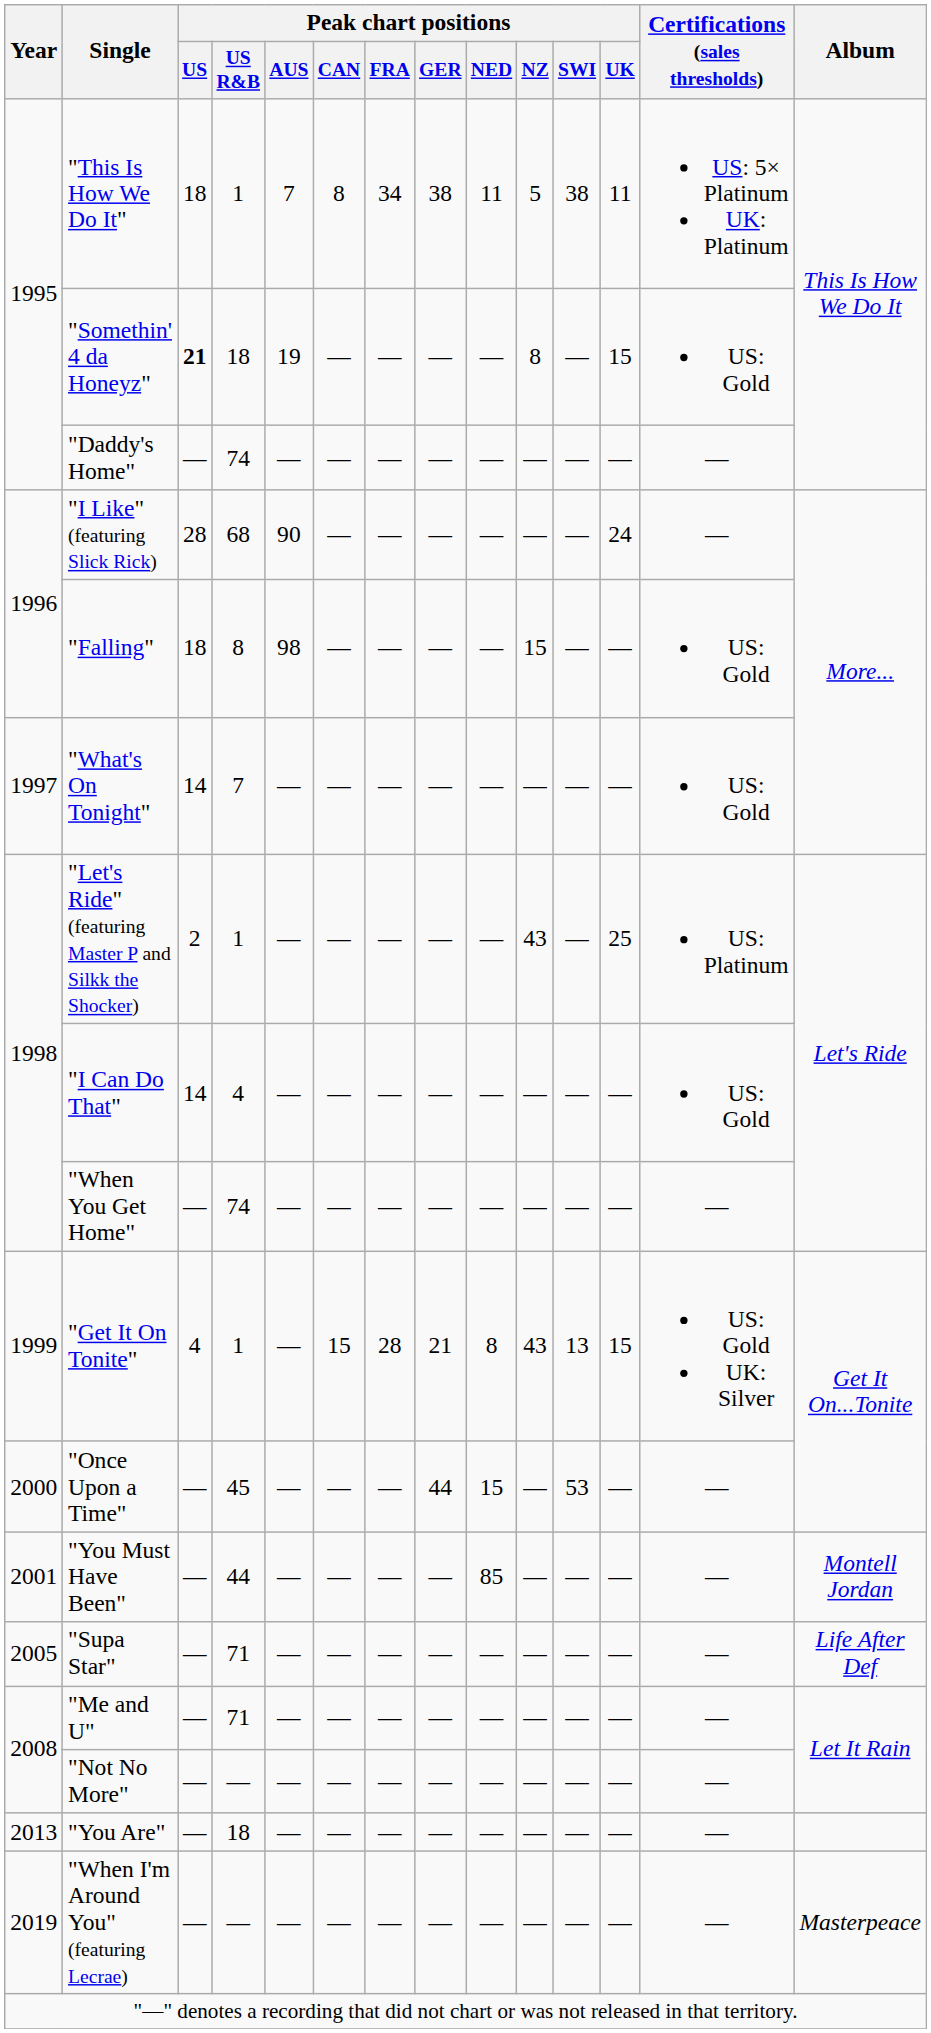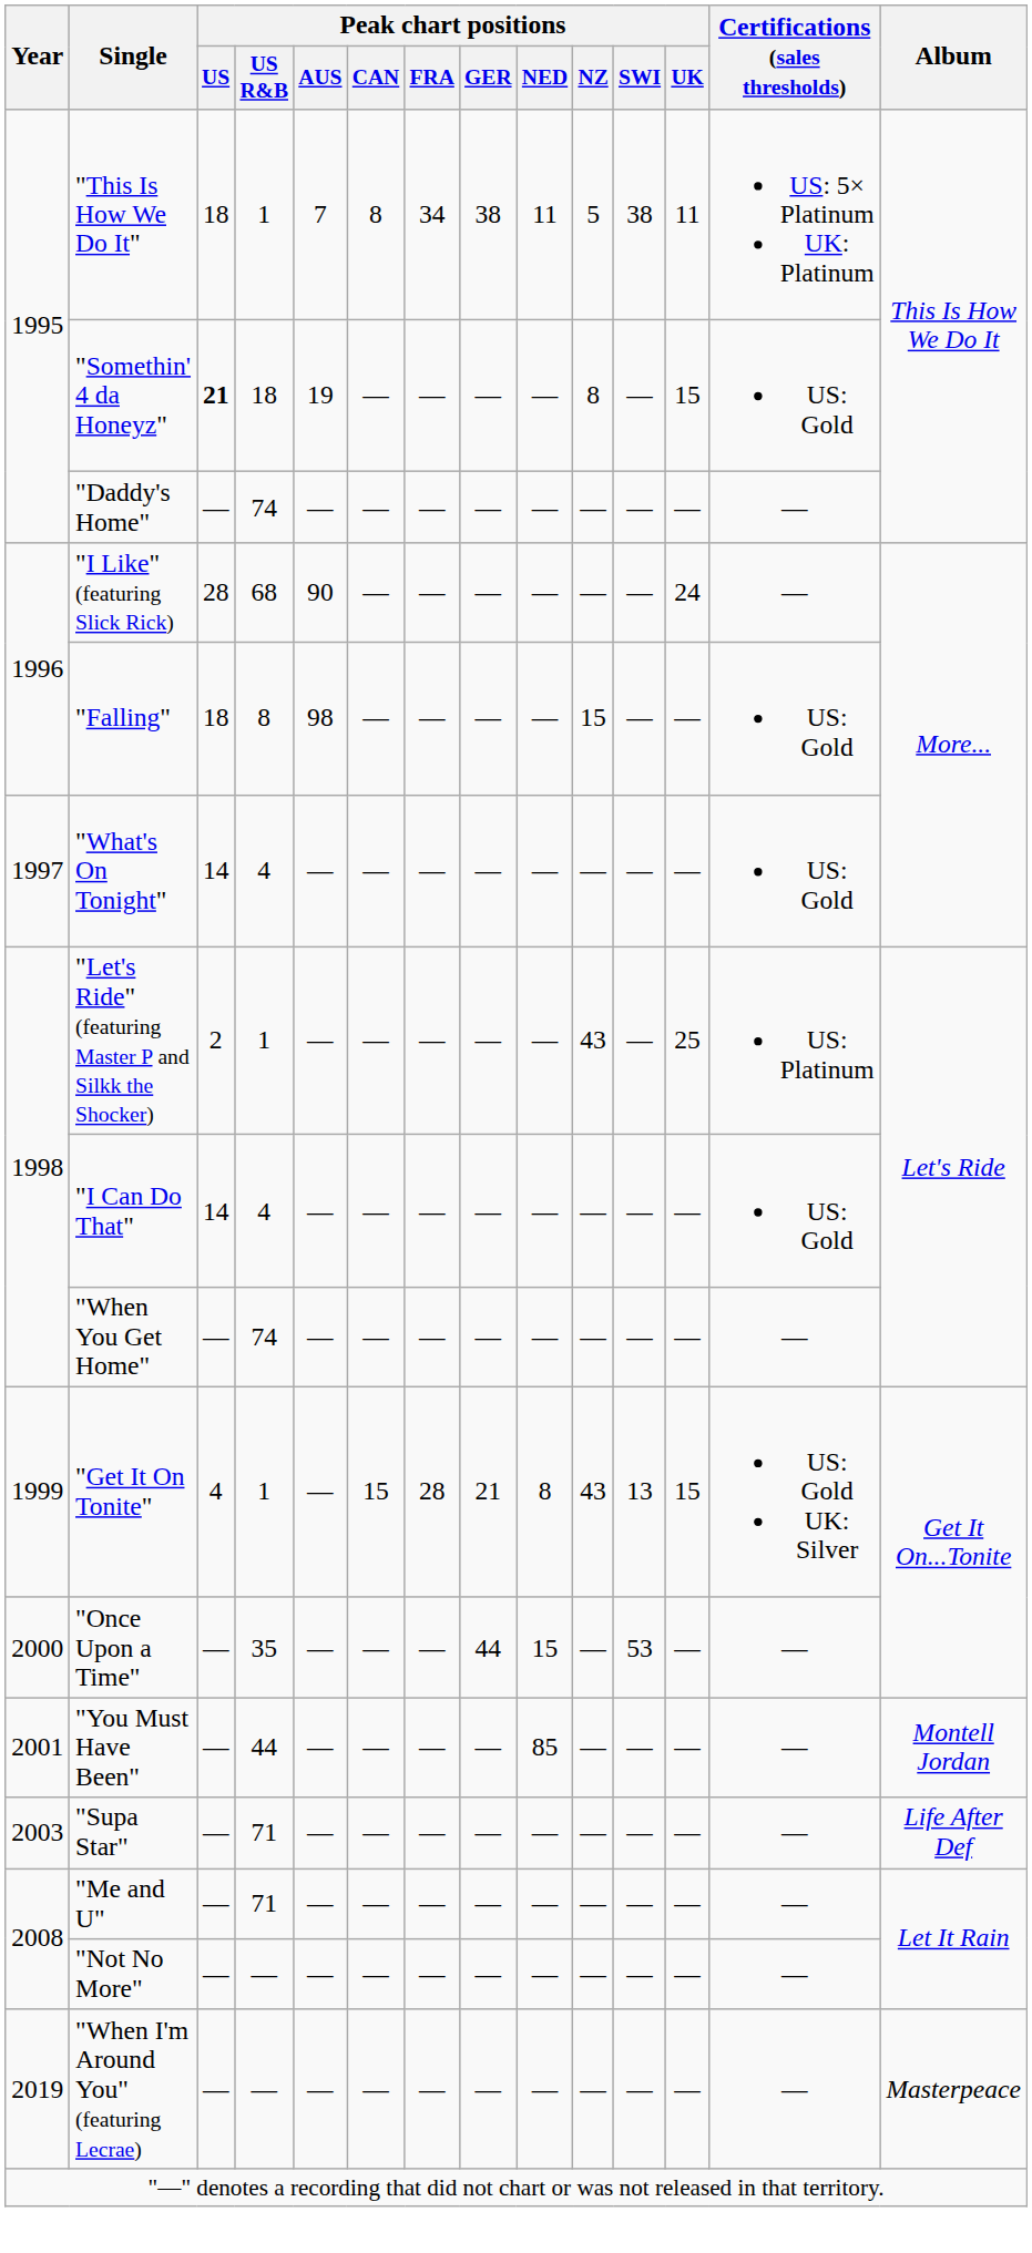 <table class="wikitable" style="text-align:center;">
 <tr>
 <th rowspan="2">Year</th>
 <th rowspan="2">Single</th>
 <th colspan="10">Peak chart positions</th>
 <th rowspan="2"><a href='#'>Certifications</a><br><small>(<a href='#'>sales thresholds</a>)</small></th>
 <th rowspan="2">Album</th>
 </tr>
 <tr style="font-size:smaller;">
 <th width="35"><a href='#'>US</a><br></th>
 <th width="35"><a href='#'>US<br>R&B</a><br></th>
 <th width="35"><a href='#'>AUS</a><br></th>
 <th width="35"><a href='#'>CAN</a><br></th>
 <th width="35"><a href='#'>FRA</a><br></th>
 <th width="35"><a href='#'>GER</a><br></th>
 <th width="35"><a href='#'>NED</a><br></th>
 <th width="35"><a href='#'>NZ</a><br></th>
 <th width="35"><a href='#'>SWI</a><br></th>
 <th width="35"><a href='#'>UK</a><br></th>
 </tr>
 <tr>
 <td rowspan="3">1995</td>
 <td align="left">"<a href='#'>This Is How We Do It</a>"</td>
 <td>18</td>
 <td>1</td>
 <td>7</td>
 <td>8</td>
 <td>34</td>
 <td>38</td>
 <td>11</td>
 <td>5</td>
 <td>38</td>
 <td>11</td>
 <td><br><ul><li><a href='#'>US</a>: 5× Platinum</li><li><a href='#'>UK</a>: Platinum</li></ul></td>
 <td align="center" rowspan="3"><em><a href='#'>This Is How We Do It</a></em></td>
 </tr>
 <tr>
 <td align="left">"<a href='#'>Somethin' 4 da Honeyz</a>"</td>
 <td><strong>21</strong></td>
 <td>18</td>
 <td>19</td>
 <td>—</td>
 <td>—</td>
 <td>—</td>
 <td>—</td>
 <td>8</td>
 <td>—</td>
 <td>15</td>
 <td><br><ul><li>US: Gold</li></ul></td>
 </tr>
 <tr>
 <td align="left">"Daddy's Home"</td>
 <td>—</td>
 <td>74</td>
 <td>—</td>
 <td>—</td>
 <td>—</td>
 <td>—</td>
 <td>—</td>
 <td>—</td>
 <td>—</td>
 <td>—</td>
 <td>—</td>
 </tr>
 <tr>
 <td rowspan="2">1996</td>
 <td align="left">"<a href='#'>I Like</a>" <small>(featuring <a href='#'>Slick Rick</a>)</small></td>
 <td>28</td>
 <td>68</td>
 <td>90</td>
 <td>—</td>
 <td>—</td>
 <td>—</td>
 <td>—</td>
 <td>—</td>
 <td>—</td>
 <td>24</td>
 <td>—</td>
 <td align="center" rowspan="3"><em><a href='#'>More...</a></em></td>
 </tr>
 <tr>
 <td align="left">"<a href='#'>Falling</a>"</td>
 <td>18</td>
 <td>8</td>
 <td>98</td>
 <td>—</td>
 <td>—</td>
 <td>—</td>
 <td>—</td>
 <td>15</td>
 <td>—</td>
 <td>—</td>
 <td><br><ul><li>US: Gold</li></ul></td>
 </tr>
 <tr>
 <td>1997</td>
 <td align="left">"<a href='#'>What's On Tonight</a>"</td>
 <td>14</td>
-<td>7</td>
+<td>4</td>
 <td>—</td>
 <td>—</td>
 <td>—</td>
 <td>—</td>
 <td>—</td>
 <td>—</td>
 <td>—</td>
 <td>—</td>
 <td><br><ul><li>US: Gold</li></ul></td>
 </tr>
 <tr>
 <td rowspan="3">1998</td>
 <td align="left">"<a href='#'>Let's Ride</a>" <small>(featuring <a href='#'>Master P</a> and <a href='#'>Silkk the Shocker</a>)</small></td>
 <td>2</td>
 <td>1</td>
 <td>—</td>
 <td>—</td>
 <td>—</td>
 <td>—</td>
 <td>—</td>
 <td>43</td>
 <td>—</td>
 <td>25</td>
 <td><br><ul><li>US: Platinum</li></ul></td>
 <td align="center" rowspan="3"><em><a href='#'>Let's Ride</a></em></td>
 </tr>
 <tr>
 <td align="left">"<a href='#'>I Can Do That</a>"</td>
 <td>14</td>
 <td>4</td>
 <td>—</td>
 <td>—</td>
 <td>—</td>
 <td>—</td>
 <td>—</td>
 <td>—</td>
 <td>—</td>
 <td>—</td>
 <td><br><ul><li>US: Gold</li></ul></td>
 </tr>
 <tr>
 <td align="left">"When You Get Home"</td>
 <td>—</td>
 <td>74</td>
 <td>—</td>
 <td>—</td>
 <td>—</td>
 <td>—</td>
 <td>—</td>
 <td>—</td>
 <td>—</td>
 <td>—</td>
 <td>—</td>
 </tr>
 <tr>
 <td>1999</td>
 <td align="left">"<a href='#'>Get It On Tonite</a>"</td>
 <td>4</td>
 <td>1</td>
 <td>—</td>
 <td>15</td>
 <td>28</td>
 <td>21</td>
 <td>8</td>
 <td>43</td>
 <td>13</td>
 <td>15</td>
 <td><br><ul><li>US: Gold</li><li>UK: Silver</li></ul></td>
 <td align="center" rowspan="2"><em><a href='#'>Get It On...Tonite</a></em></td>
 </tr>
 <tr>
 <td>2000</td>
 <td align="left">"Once Upon a Time"</td>
 <td>—</td>
-<td>45</td>
+<td>35</td>
 <td>—</td>
 <td>—</td>
 <td>—</td>
 <td>44</td>
 <td>15</td>
 <td>—</td>
 <td>53</td>
 <td>—</td>
 <td>—</td>
 </tr>
 <tr>
 <td>2001</td>
 <td align="left">"You Must Have Been"</td>
 <td>—</td>
 <td>44</td>
 <td>—</td>
 <td>—</td>
 <td>—</td>
 <td>—</td>
 <td>85</td>
 <td>—</td>
 <td>—</td>
 <td>—</td>
 <td>—</td>
 <td align="center"><em><a href='#'>Montell Jordan</a></em></td>
 </tr>
 <tr>
-<td>2005</td>
+<td>2003</td>
 <td align="left">"Supa Star"</td>
 <td>—</td>
 <td>71</td>
 <td>—</td>
 <td>—</td>
 <td>—</td>
 <td>—</td>
 <td>—</td>
 <td>—</td>
 <td>—</td>
 <td>—</td>
 <td>—</td>
 <td align="center"><em><a href='#'>Life After Def</a></em></td>
 </tr>
 <tr>
 <td rowspan="2">2008</td>
 <td align="left">"Me and U"</td>
 <td>—</td>
 <td>71</td>
 <td>—</td>
 <td>—</td>
 <td>—</td>
 <td>—</td>
 <td>—</td>
 <td>—</td>
 <td>—</td>
 <td>—</td>
 <td>—</td>
 <td align="center" rowspan="2"><em><a href='#'>Let It Rain</a></em></td>
 </tr>
 <tr>
 <td align="left">"Not No More"</td>
 <td>—</td>
 <td>—</td>
 <td>—</td>
 <td>—</td>
 <td>—</td>
 <td>—</td>
 <td>—</td>
 <td>—</td>
 <td>—</td>
 <td>—</td>
 <td>—</td>
 </tr>
 <tr>
-<td>2013</td>
-<td align="left">"You Are"</td>
-<td>—</td>
-<td>18</td>
-<td>—</td>
-<td>—</td>
-<td>—</td>
-<td>—</td>
-<td>—</td>
-<td>—</td>
-<td>—</td>
-<td>—</td>
-<td>—</td>
-<td></td>
-</tr>
-<tr>
 <td>2019</td>
 <td align="left">"When I'm Around You"<br><small>(featuring <a href='#'>Lecrae</a>)</small></td>
 <td>—</td>
 <td>—</td>
 <td>—</td>
 <td>—</td>
 <td>—</td>
 <td>—</td>
 <td>—</td>
 <td>—</td>
 <td>—</td>
 <td>—</td>
 <td>—</td>
 <td><em>Masterpeace</em></td>
 </tr>
 <tr>
 <td colspan="14" style="font-size:90%">"—" denotes a recording that did not chart or was not released in that territory.</td>
 </tr>
 </table>
